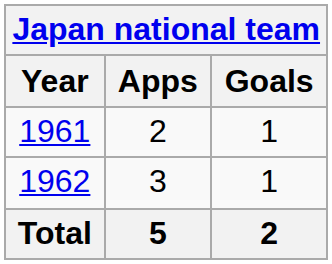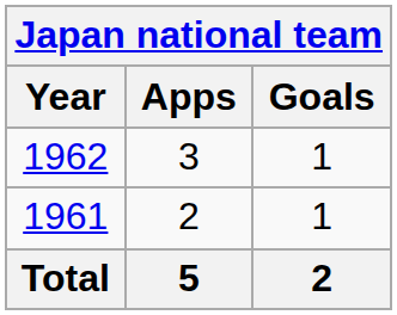 <table class="wikitable" style="text-align:center">
 <tr>
 <th colspan=3><a href='#'>Japan national team</a></th>
 </tr>
 <tr>
 <th>Year</th>
 <th>Apps</th>
 <th>Goals</th>
 </tr>
 <tr>
-<td><a href='#'>1961</a></td>
-<td>2</td>
+<td><a href='#'>1962</a></td>
+<td>3</td>
 <td>1</td>
 </tr>
 <tr>
-<td><a href='#'>1962</a></td>
-<td>3</td>
+<td><a href='#'>1961</a></td>
+<td>2</td>
 <td>1</td>
 </tr>
 <tr>
 <th>Total</th>
 <th>5</th>
 <th>2</th>
 </tr>
 </table>
